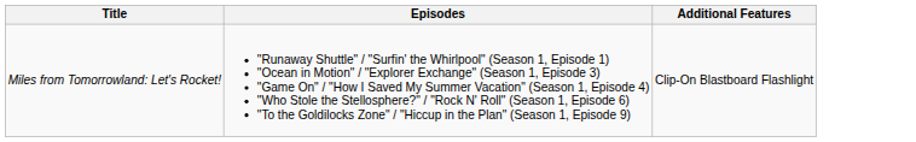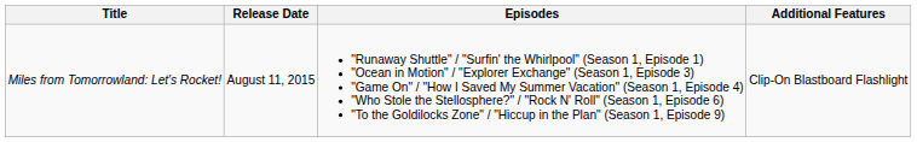 <table class="wikitable">
 <tr>
 <th>Title</th>
+<th>Release Date</th>
 <th>Episodes</th>
 <th>Additional Features</th>
 </tr>
 <tr>
 <td><em>Miles from Tomorrowland: Let's Rocket!</em></td>
+<td>August 11, 2015</td>
 <td><br><ul><li>"Runaway Shuttle" / "Surfin' the Whirlpool" (Season 1, Episode 1)</li><li>"Ocean in Motion" / "Explorer Exchange" (Season 1, Episode 3)</li><li>"Game On" / "How I Saved My Summer Vacation" (Season 1, Episode 4)</li><li>"Who Stole the Stellosphere?" / "Rock N' Roll" (Season 1, Episode 6)</li><li>"To the Goldilocks Zone" / "Hiccup in the Plan" (Season 1, Episode 9)</li></ul></td>
 <td>Clip-On Blastboard Flashlight</td>
 </tr>
 </table>
